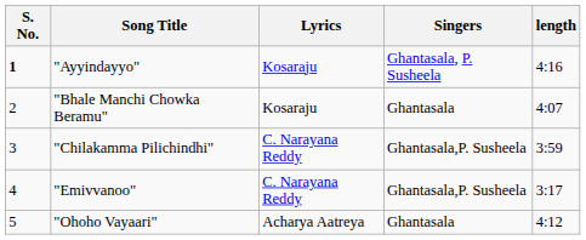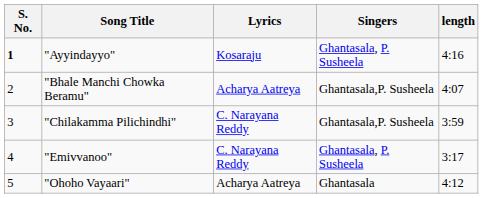 <table class="wikitable">
 <tr>
 <th>S. No.</th>
 <th>Song Title</th>
 <th>Lyrics</th>
 <th>Singers</th>
 <th>length</th>
 </tr>
 <tr>
 <td><strong>1</strong></td>
 <td>"Ayyindayyo"</td>
 <td><a href='#'>Kosaraju</a></td>
 <td><a href='#'>Ghantasala</a>, <a href='#'>P. Susheela</a></td>
 <td>4:16</td>
 </tr>
 <tr>
 <td>2</td>
 <td>"Bhale Manchi Chowka Beramu"</td>
-<td>Kosaraju</td>
-<td>Ghantasala</td>
+<td><a href='#'>Acharya Aatreya</a></td>
+<td>Ghantasala,P. Susheela</td>
 <td>4:07</td>
 </tr>
 <tr>
 <td>3</td>
 <td>"Chilakamma Pilichindhi"</td>
 <td><a href='#'>C. Narayana Reddy</a></td>
 <td>Ghantasala,P. Susheela</td>
 <td>3:59</td>
 </tr>
 <tr>
 <td>4</td>
 <td>"Emivvanoo"</td>
 <td><a href='#'>C. Narayana Reddy</a></td>
-<td>Ghantasala,P. Susheela</td>
+<td><a href='#'>Ghantasala</a>, <a href='#'>P. Susheela</a></td>
 <td>3:17</td>
 </tr>
 <tr>
 <td>5</td>
 <td>"Ohoho Vayaari"</td>
 <td>Acharya Aatreya</td>
 <td>Ghantasala</td>
 <td>4:12</td>
 </tr>
 </table>
